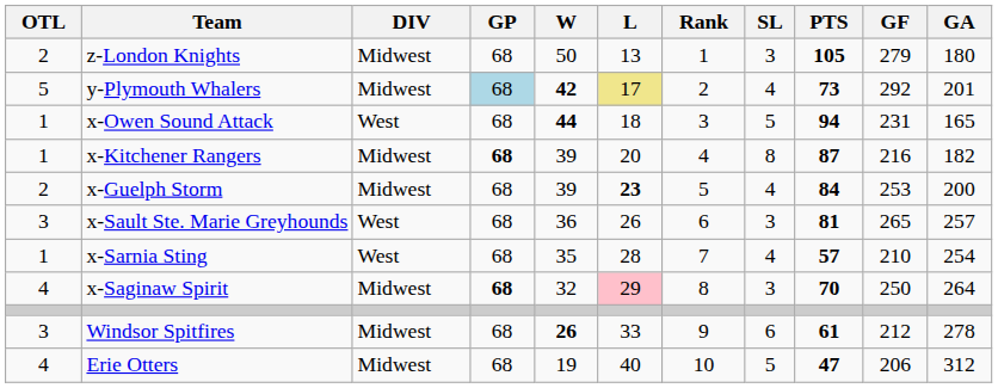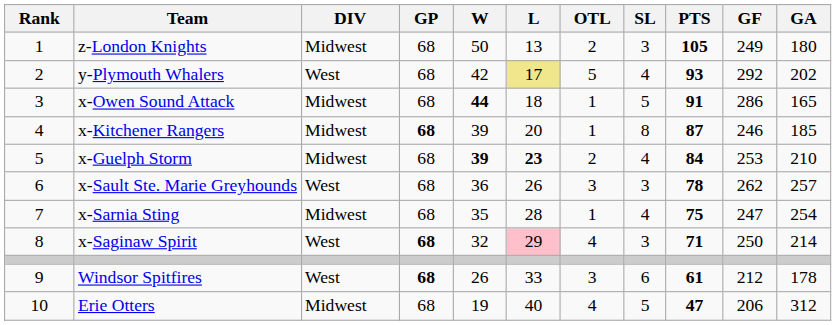 <table class="wikitable sortable" style="text-align:center">
 <tr>
-<th>OTL</th>
+<th>Rank</th>
 <th width="27.5%">Team</th>
 <th>DIV</th>
 <th width="6.5%">GP</th>
 <th width="6.5%">W</th>
 <th width="6.5%">L</th>
-<th>Rank</th>
+<th>OTL</th>
 <th>SL</th>
 <th>PTS</th>
 <th width="6.5%">GF</th>
 <th width="6.5%">GA</th>
 </tr>
 <tr>
-<td>2</td>
+<td>1</td>
 <td align=left>z-<a href='#'>London Knights</a></td>
 <td align=left>Midwest</td>
 <td>68</td>
 <td>50</td>
 <td>13</td>
-<td>1</td>
+<td>2</td>
 <td>3</td>
 <td><strong>105</strong></td>
-<td>279</td>
+<td>249</td>
 <td>180</td>
 </tr>
 <tr>
+<td>2</td>
+<td align=left>y-<a href='#'>Plymouth Whalers</a></td>
+<td align=left>West</td>
+<td>68</td>
+<td>42</td>
+<td style="background: khaki;">17</td>
 <td>5</td>
-<td align=left>y-<a href='#'>Plymouth Whalers</a></td>
-<td align=left>Midwest</td>
-<td style="background: lightblue;">68</td>
-<td><strong>42</strong></td>
-<td style="background: khaki;">17</td>
-<td>2</td>
 <td>4</td>
-<td><strong>73</strong></td>
+<td><strong>93</strong></td>
 <td>292</td>
-<td>201</td>
+<td>202</td>
 </tr>
 <tr>
-<td>1</td>
+<td>3</td>
 <td align=left>x-<a href='#'>Owen Sound Attack</a></td>
-<td align=left>West</td>
+<td align=left>Midwest</td>
 <td>68</td>
 <td><strong>44</strong></td>
 <td>18</td>
-<td>3</td>
+<td>1</td>
 <td>5</td>
-<td><strong>94</strong></td>
-<td>231</td>
+<td><strong>91</strong></td>
+<td>286</td>
 <td>165</td>
 </tr>
 <tr>
-<td>1</td>
+<td>4</td>
 <td align=left>x-<a href='#'>Kitchener Rangers</a></td>
 <td align=left>Midwest</td>
 <td><strong>68</strong></td>
 <td>39</td>
 <td>20</td>
-<td>4</td>
+<td>1</td>
 <td>8</td>
 <td><strong>87</strong></td>
-<td>216</td>
-<td>182</td>
+<td>246</td>
+<td>185</td>
 </tr>
 <tr>
-<td>2</td>
+<td>5</td>
 <td align=left>x-<a href='#'>Guelph Storm</a></td>
 <td align=left>Midwest</td>
 <td>68</td>
-<td>39</td>
+<td><strong>39</strong></td>
 <td><strong>23</strong></td>
-<td>5</td>
+<td>2</td>
 <td>4</td>
 <td><strong>84</strong></td>
 <td>253</td>
-<td>200</td>
+<td>210</td>
 </tr>
 <tr>
-<td>3</td>
+<td>6</td>
 <td align=left>x-<a href='#'>Sault Ste. Marie Greyhounds</a></td>
 <td align=left>West</td>
 <td>68</td>
 <td>36</td>
 <td>26</td>
-<td>6</td>
 <td>3</td>
-<td><strong>81</strong></td>
-<td>265</td>
+<td>3</td>
+<td><strong>78</strong></td>
+<td>262</td>
 <td>257</td>
 </tr>
 <tr>
-<td>1</td>
+<td>7</td>
 <td align=left>x-<a href='#'>Sarnia Sting</a></td>
-<td align=left>West</td>
+<td align=left>Midwest</td>
 <td>68</td>
 <td>35</td>
 <td>28</td>
-<td>7</td>
+<td>1</td>
 <td>4</td>
-<td><strong>57</strong></td>
-<td>210</td>
+<td><strong>75</strong></td>
+<td>247</td>
 <td>254</td>
 </tr>
 <tr>
-<td>4</td>
+<td>8</td>
 <td align=left>x-<a href='#'>Saginaw Spirit</a></td>
-<td align=left>Midwest</td>
+<td align=left>West</td>
 <td><strong>68</strong></td>
 <td>32</td>
 <td style="background: pink;">29</td>
-<td>8</td>
+<td>4</td>
 <td>3</td>
-<td><strong>70</strong></td>
+<td><strong>71</strong></td>
 <td>250</td>
-<td>264</td>
+<td>214</td>
 </tr>
 <tr style="background-color:#cccccc;">
 <td></td>
 <td></td>
 <td></td>
 <td></td>
 <td></td>
 <td></td>
 <td></td>
 <td></td>
 <td></td>
 <td></td>
 <td></td>
 </tr>
 <tr>
+<td>9</td>
+<td align=left><a href='#'>Windsor Spitfires</a></td>
+<td align=left>West</td>
+<td><strong>68</strong></td>
+<td>26</td>
+<td>33</td>
 <td>3</td>
-<td align=left><a href='#'>Windsor Spitfires</a></td>
-<td align=left>Midwest</td>
-<td>68</td>
-<td><strong>26</strong></td>
-<td>33</td>
-<td>9</td>
 <td>6</td>
 <td><strong>61</strong></td>
 <td>212</td>
-<td>278</td>
+<td>178</td>
 </tr>
 <tr>
-<td>4</td>
+<td>10</td>
 <td align=left><a href='#'>Erie Otters</a></td>
 <td align=left>Midwest</td>
 <td>68</td>
 <td>19</td>
 <td>40</td>
-<td>10</td>
+<td>4</td>
 <td>5</td>
 <td><strong>47</strong></td>
 <td>206</td>
 <td>312</td>
 </tr>
 </table>
